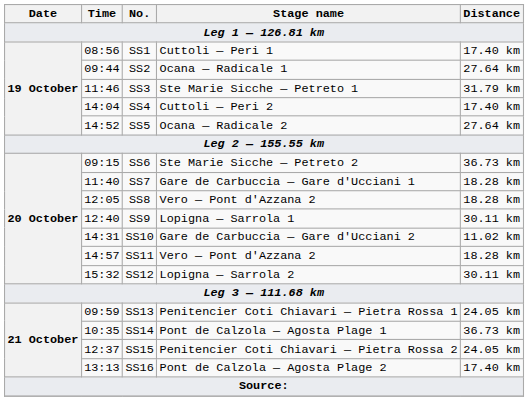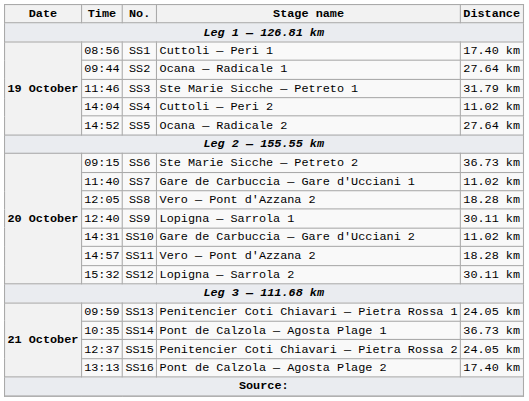 <table class="wikitable" style="font-size: 85%;">
 <tr>
 <th>Date</th>
 <th>Time</th>
 <th>No.</th>
 <th>Stage name</th>
 <th>Distance</th>
 </tr>
 <tr>
 <td style="background-color:#EAECF0; text-align:center" colspan="5"><strong><em>Leg 1 — 126.81 km</em></strong></td>
 </tr>
 <tr>
 <th rowspan="5">19 October</th>
 <td align="center">08:56</td>
 <td align="center">SS1</td>
 <td>Cuttoli — Peri 1</td>
 <td align="center">17.40 km</td>
 </tr>
 <tr>
 <td align="center">09:44</td>
 <td align="center">SS2</td>
 <td>Ocana — Radicale 1</td>
 <td align="center">27.64 km</td>
 </tr>
 <tr>
 <td align="center">11:46</td>
 <td align="center">SS3</td>
 <td>Ste Marie Sicche — Petreto 1</td>
 <td align="center">31.79 km</td>
 </tr>
 <tr>
 <td align="center">14:04</td>
 <td align="center">SS4</td>
 <td>Cuttoli — Peri 2</td>
-<td align="center">17.40 km</td>
+<td align="center">11.02 km</td>
 </tr>
 <tr>
 <td align="center">14:52</td>
 <td align="center">SS5</td>
 <td>Ocana — Radicale 2</td>
 <td align="center">27.64 km</td>
 </tr>
 <tr>
 <td style="background-color:#EAECF0; text-align:center" colspan="5"><strong><em>Leg 2 — 155.55 km</em></strong></td>
 </tr>
 <tr>
 <th rowspan="7">20 October</th>
 <td align="center">09:15</td>
 <td align="center">SS6</td>
 <td>Ste Marie Sicche — Petreto 2</td>
 <td align="center">36.73 km</td>
 </tr>
 <tr>
 <td align="center">11:40</td>
 <td align="center">SS7</td>
 <td>Gare de Carbuccia — Gare d'Ucciani 1</td>
-<td align="center">18.28 km</td>
+<td align="center">11.02 km</td>
 </tr>
 <tr>
 <td align="center">12:05</td>
 <td align="center">SS8</td>
 <td>Vero — Pont d'Azzana 2</td>
 <td align="center">18.28 km</td>
 </tr>
 <tr>
 <td align="center">12:40</td>
 <td align="center">SS9</td>
 <td>Lopigna — Sarrola 1</td>
 <td align="center">30.11 km</td>
 </tr>
 <tr>
 <td align="center">14:31</td>
 <td align="center">SS10</td>
 <td>Gare de Carbuccia — Gare d'Ucciani 2</td>
 <td align="center">11.02 km</td>
 </tr>
 <tr>
 <td align="center">14:57</td>
 <td align="center">SS11</td>
 <td>Vero — Pont d'Azzana 2</td>
 <td align="center">18.28 km</td>
 </tr>
 <tr>
 <td align="center">15:32</td>
 <td align="center">SS12</td>
 <td>Lopigna — Sarrola 2</td>
 <td align="center">30.11 km</td>
 </tr>
 <tr>
 <td style="background-color:#EAECF0; text-align:center" colspan="5"><strong><em>Leg 3 — 111.68 km</em></strong></td>
 </tr>
 <tr>
 <th rowspan="4">21 October</th>
 <td align="center">09:59</td>
 <td align="center">SS13</td>
 <td>Penitencier Coti Chiavari — Pietra Rossa 1</td>
 <td align="center">24.05 km</td>
 </tr>
 <tr>
 <td align="center">10:35</td>
 <td align="center">SS14</td>
 <td>Pont de Calzola — Agosta Plage 1</td>
 <td align="center">36.73 km</td>
 </tr>
 <tr>
 <td align="center">12:37</td>
 <td align="center">SS15</td>
 <td>Penitencier Coti Chiavari — Pietra Rossa 2</td>
 <td align="center">24.05 km</td>
 </tr>
 <tr>
 <td align="center">13:13</td>
 <td align="center">SS16</td>
 <td>Pont de Calzola — Agosta Plage 2</td>
 <td align="center">17.40 km</td>
 </tr>
 <tr>
 <td style="background-color:#EAECF0; text-align:center" colspan="5"><strong>Source:</strong></td>
 </tr>
 <tr>
 </tr>
 </table>
